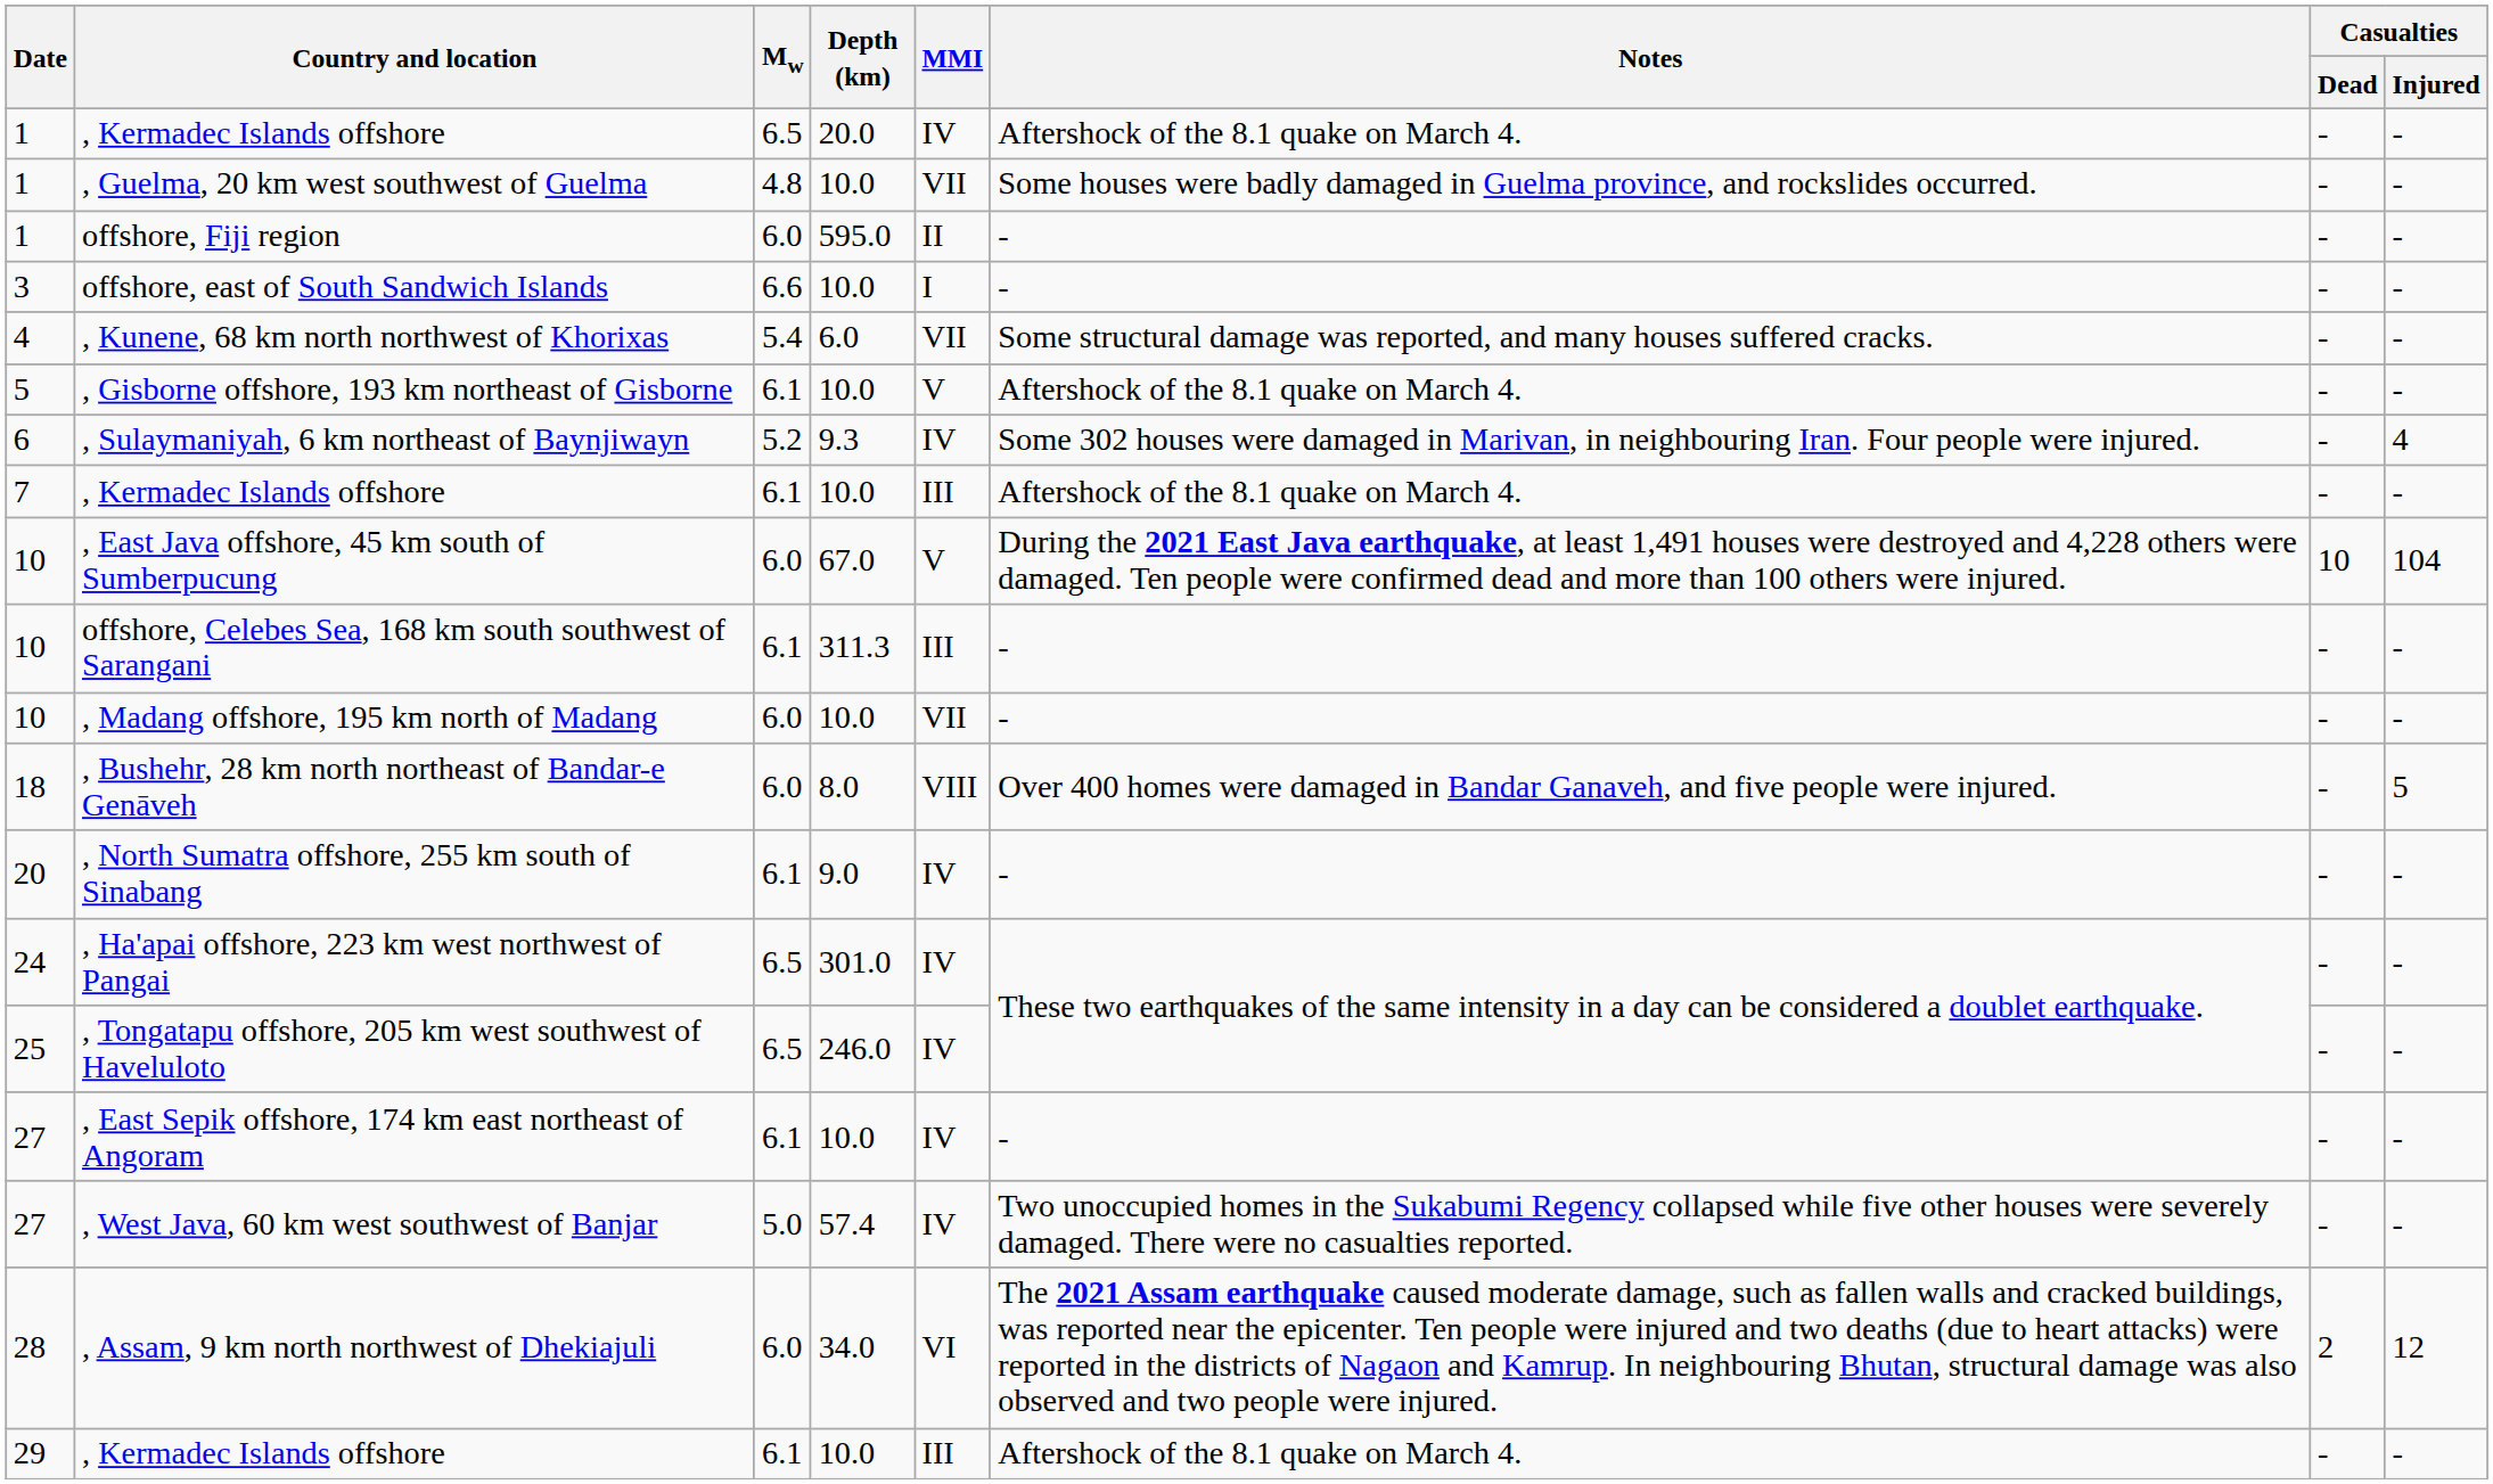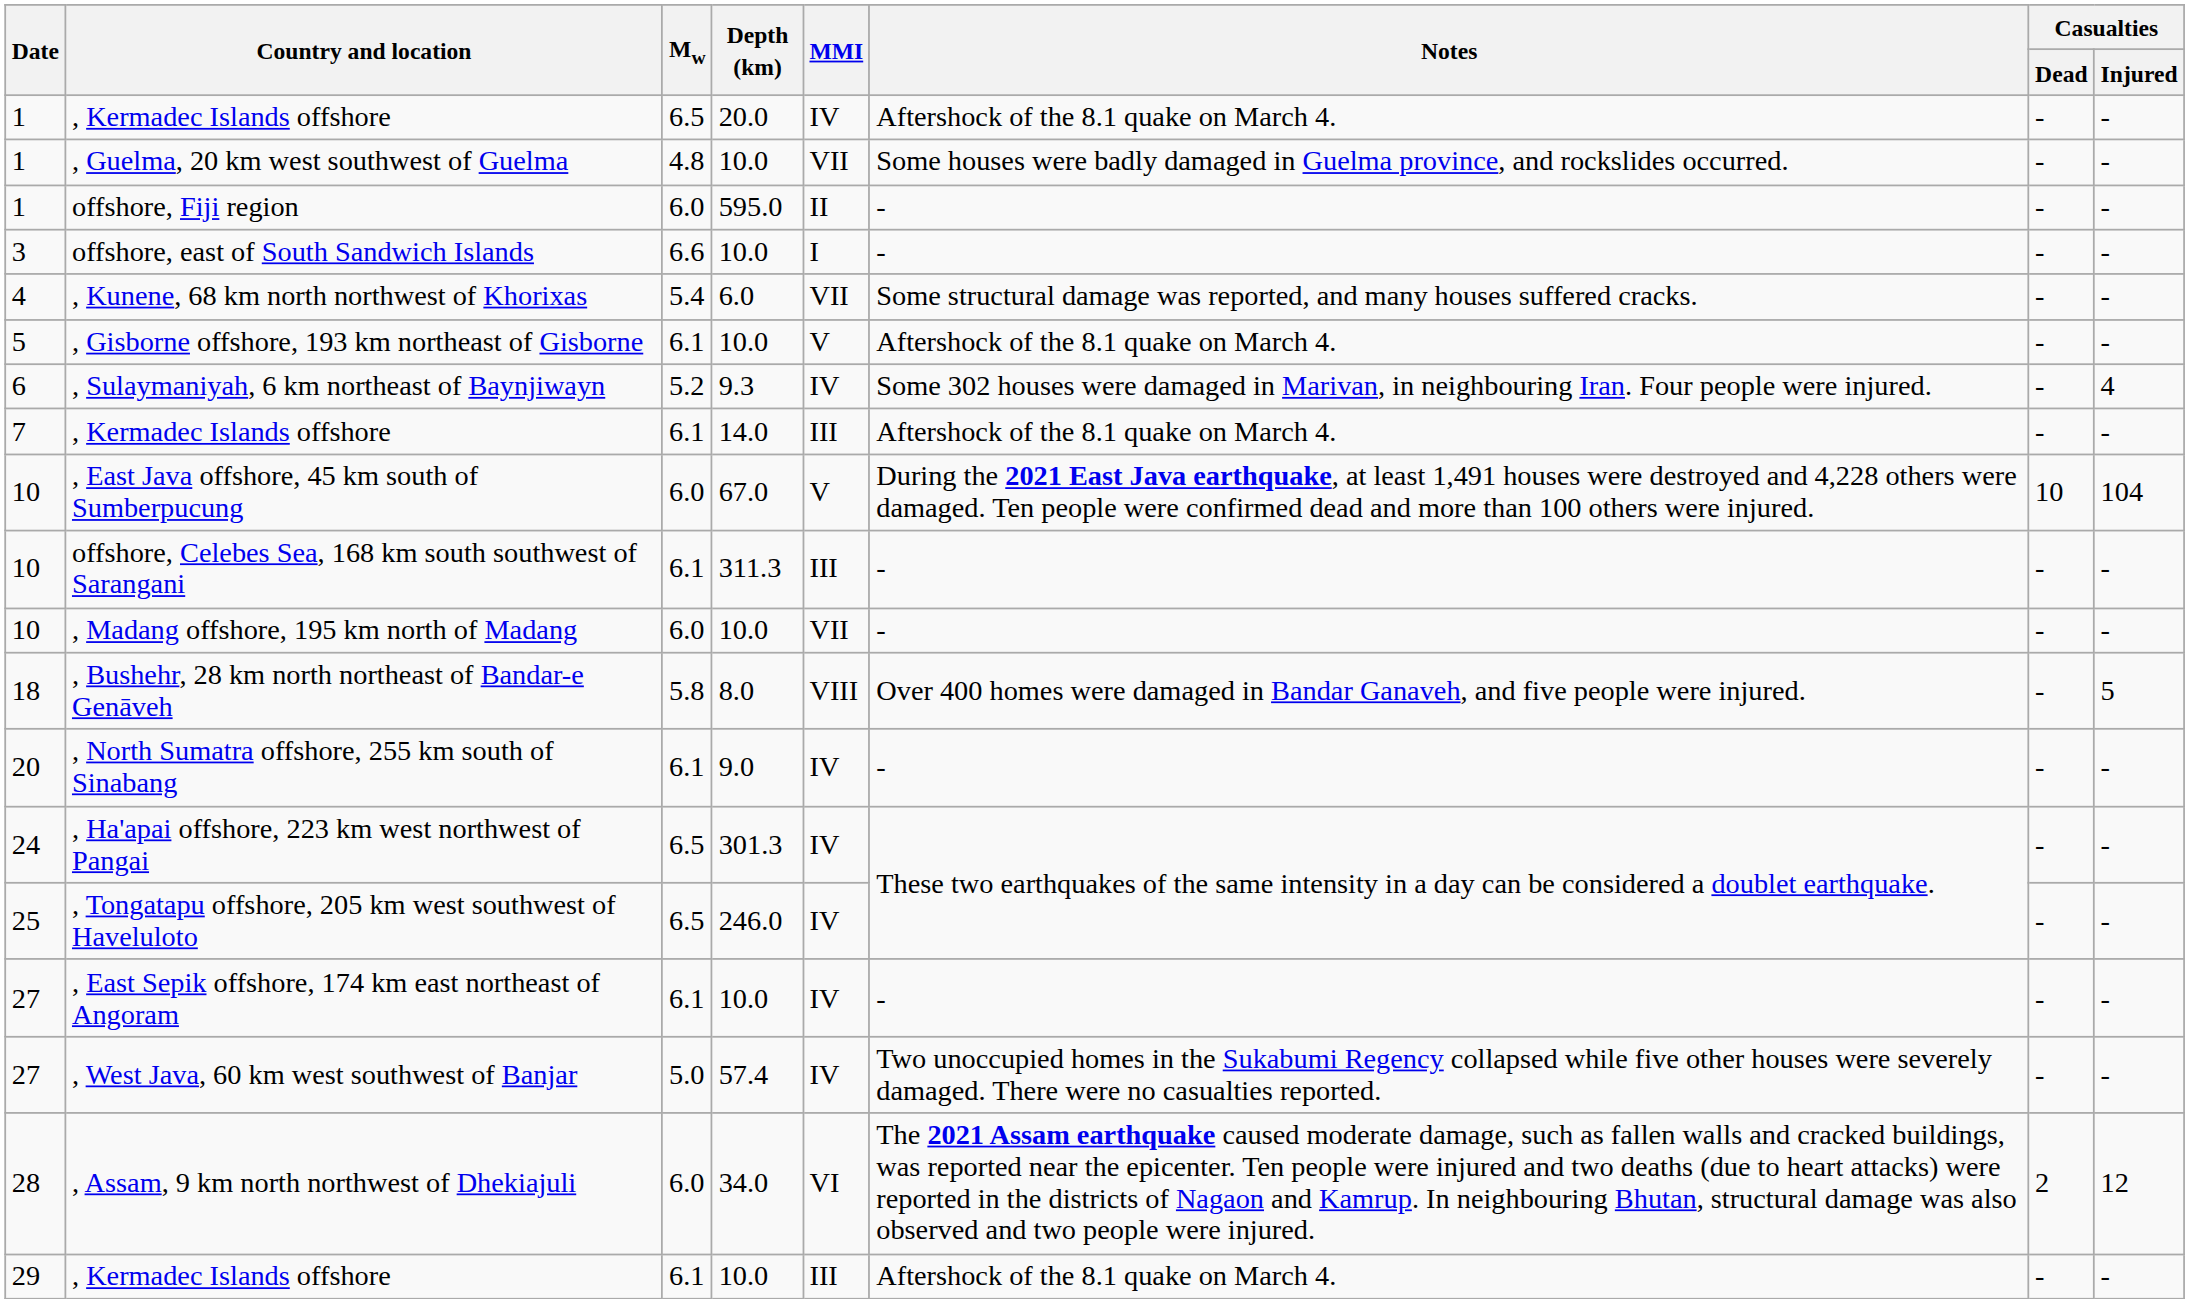 <table class="wikitable sortable" style="border:1px black;  margin-left:1em;">
 <tr>
 <th rowspan="2"><small>Date</small></th>
 <th rowspan="2" style="width: 330px"><small>Country and location</small></th>
 <th rowspan="2"><small>M<sub>w</sub></small></th>
 <th rowspan="2"><small>Depth (km)</small></th>
 <th rowspan="2"><small><a href='#'>MMI</a></small></th>
 <th rowspan="2" class="unsortable"><small>Notes</small></th>
 <th colspan="2"><small>Casualties</small></th>
 </tr>
 <tr>
 <th><small>Dead</small></th>
 <th><small>Injured</small></th>
 </tr>
 <tr>
 <td>1</td>
 <td>, <a href='#'>Kermadec Islands</a> offshore</td>
 <td>6.5</td>
 <td>20.0</td>
 <td>IV</td>
 <td>Aftershock of the 8.1 quake on March 4.</td>
 <td>-</td>
 <td>-</td>
 </tr>
 <tr>
 <td>1</td>
 <td>, <a href='#'>Guelma</a>, 20 km west southwest of <a href='#'>Guelma</a></td>
 <td>4.8</td>
 <td>10.0</td>
 <td>VII</td>
 <td>Some houses were badly damaged in <a href='#'>Guelma province</a>, and rockslides occurred.</td>
 <td>-</td>
 <td>-</td>
 </tr>
 <tr>
 <td>1</td>
 <td> offshore, <a href='#'>Fiji</a> region</td>
 <td>6.0</td>
 <td>595.0</td>
 <td>II</td>
 <td>-</td>
 <td>-</td>
 <td>-</td>
 </tr>
 <tr>
 <td>3</td>
 <td> offshore, east of <a href='#'>South Sandwich Islands</a></td>
 <td>6.6</td>
 <td>10.0</td>
 <td>I</td>
 <td>-</td>
 <td>-</td>
 <td>-</td>
 </tr>
 <tr>
 <td>4</td>
 <td>, <a href='#'>Kunene</a>, 68 km north northwest of <a href='#'>Khorixas</a></td>
 <td>5.4</td>
 <td>6.0</td>
 <td>VII</td>
 <td>Some structural damage was reported, and many houses suffered cracks.</td>
 <td>-</td>
 <td>-</td>
 </tr>
 <tr>
 <td>5</td>
 <td>, <a href='#'>Gisborne</a> offshore, 193 km northeast of <a href='#'>Gisborne</a></td>
 <td>6.1</td>
 <td>10.0</td>
 <td>V</td>
 <td>Aftershock of the 8.1 quake on March 4.</td>
 <td>-</td>
 <td>-</td>
 </tr>
 <tr>
 <td>6</td>
 <td>, <a href='#'>Sulaymaniyah</a>, 6 km northeast of <a href='#'>Baynjiwayn</a></td>
 <td>5.2</td>
 <td>9.3</td>
 <td>IV</td>
 <td>Some 302 houses were damaged in <a href='#'>Marivan</a>, in neighbouring <a href='#'>Iran</a>. Four people were injured.</td>
 <td>-</td>
 <td>4</td>
 </tr>
 <tr>
 <td>7</td>
 <td>, <a href='#'>Kermadec Islands</a> offshore</td>
 <td>6.1</td>
-<td>10.0</td>
+<td>14.0</td>
 <td>III</td>
 <td>Aftershock of the 8.1 quake on March 4.</td>
 <td>-</td>
 <td>-</td>
 </tr>
 <tr>
 <td>10</td>
 <td>, <a href='#'>East Java</a> offshore, 45 km south of <a href='#'>Sumberpucung</a></td>
 <td>6.0</td>
 <td>67.0</td>
 <td>V</td>
 <td>During the <strong><a href='#'>2021 East Java earthquake</a></strong>, at least 1,491 houses were destroyed and 4,228 others were damaged. Ten people were confirmed dead and more than 100 others were injured.</td>
 <td>10</td>
 <td>104</td>
 </tr>
 <tr>
 <td>10</td>
 <td> offshore, <a href='#'>Celebes Sea</a>, 168 km south southwest of <a href='#'>Sarangani</a></td>
 <td>6.1</td>
 <td>311.3</td>
 <td>III</td>
 <td>-</td>
 <td>-</td>
 <td>-</td>
 </tr>
 <tr>
 <td>10</td>
 <td>, <a href='#'>Madang</a> offshore, 195 km north of <a href='#'>Madang</a></td>
 <td>6.0</td>
 <td>10.0</td>
 <td>VII</td>
 <td>-</td>
 <td>-</td>
 <td>-</td>
 </tr>
 <tr>
 <td>18</td>
 <td>, <a href='#'>Bushehr</a>, 28 km north northeast of <a href='#'>Bandar-e Genāveh</a></td>
-<td>6.0</td>
+<td>5.8</td>
 <td>8.0</td>
 <td>VIII</td>
 <td>Over 400 homes were damaged in <a href='#'>Bandar Ganaveh</a>, and five people were injured.</td>
 <td>-</td>
 <td>5</td>
 </tr>
 <tr>
 <td>20</td>
 <td>, <a href='#'>North Sumatra</a> offshore, 255 km south of <a href='#'>Sinabang</a></td>
 <td>6.1</td>
 <td>9.0</td>
 <td>IV</td>
 <td>-</td>
 <td>-</td>
 <td>-</td>
 </tr>
 <tr>
 <td>24</td>
 <td>, <a href='#'>Ha'apai</a> offshore, 223 km west northwest of <a href='#'>Pangai</a></td>
 <td>6.5</td>
-<td>301.0</td>
+<td>301.3</td>
 <td>IV</td>
 <td rowspan="2">These two earthquakes of the same intensity in a day can be considered a <a href='#'>doublet earthquake</a>.</td>
 <td>-</td>
 <td>-</td>
 </tr>
 <tr>
 <td>25</td>
 <td>, <a href='#'>Tongatapu</a> offshore, 205 km west southwest of <a href='#'>Haveluloto</a></td>
 <td>6.5</td>
 <td>246.0</td>
 <td>IV</td>
 <td>-</td>
 <td>-</td>
 </tr>
 <tr>
 <td>27</td>
 <td>, <a href='#'>East Sepik</a> offshore, 174 km east northeast of <a href='#'>Angoram</a></td>
 <td>6.1</td>
 <td>10.0</td>
 <td>IV</td>
 <td>-</td>
 <td>-</td>
 <td>-</td>
 </tr>
 <tr>
 <td>27</td>
 <td>, <a href='#'>West Java</a>, 60 km west southwest of <a href='#'>Banjar</a></td>
 <td>5.0</td>
 <td>57.4</td>
 <td>IV</td>
 <td>Two unoccupied homes in the <a href='#'>Sukabumi Regency</a> collapsed while five other houses were severely damaged. There were no casualties reported.</td>
 <td>-</td>
 <td>-</td>
 </tr>
 <tr>
 <td>28</td>
 <td>, <a href='#'>Assam</a>, 9 km north northwest of <a href='#'>Dhekiajuli</a></td>
 <td>6.0</td>
 <td>34.0</td>
 <td>VI</td>
 <td>The <strong><a href='#'>2021 Assam earthquake</a></strong> caused moderate damage, such as fallen walls and cracked buildings, was reported near the epicenter. Ten people were injured and two deaths (due to heart attacks) were reported in the districts of <a href='#'>Nagaon</a> and <a href='#'>Kamrup</a>. In neighbouring <a href='#'>Bhutan</a>, structural damage was also observed and two people were injured.</td>
 <td>2</td>
 <td>12</td>
 </tr>
 <tr>
 <td>29</td>
 <td>, <a href='#'>Kermadec Islands</a> offshore</td>
 <td>6.1</td>
 <td>10.0</td>
 <td>III</td>
 <td>Aftershock of the 8.1 quake on March 4.</td>
 <td>-</td>
 <td>-</td>
 </tr>
 <tr>
 </tr>
 </table>
